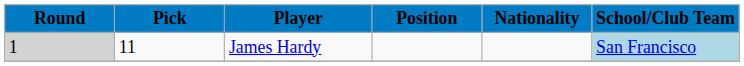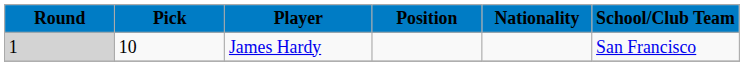 <table class="wikitable sortable sortable">
 <tr>
 <th style="background:#007CC5;" width="15%">Round</th>
 <th style="background:#007CC5;" width="15%">Pick</th>
 <th style="background:#007CC5;" width="20%">Player</th>
 <th style="background:#007CC5;" width="15%">Position</th>
 <th style="background:#007CC5;" width="15%">Nationality</th>
 <th style="background:#007CC5;" width="20%">School/Club Team</th>
 </tr>
 <tr>
 <td style="background: lightgrey;">1</td>
-<td>11</td>
+<td>10</td>
 <td><a href='#'>James Hardy</a></td>
 <td></td>
 <td></td>
-<td style="background: lightblue;"><a href='#'>San Francisco</a></td>
+<td><a href='#'>San Francisco</a></td>
 </tr>
 <tr>
 </tr>
 </table>
